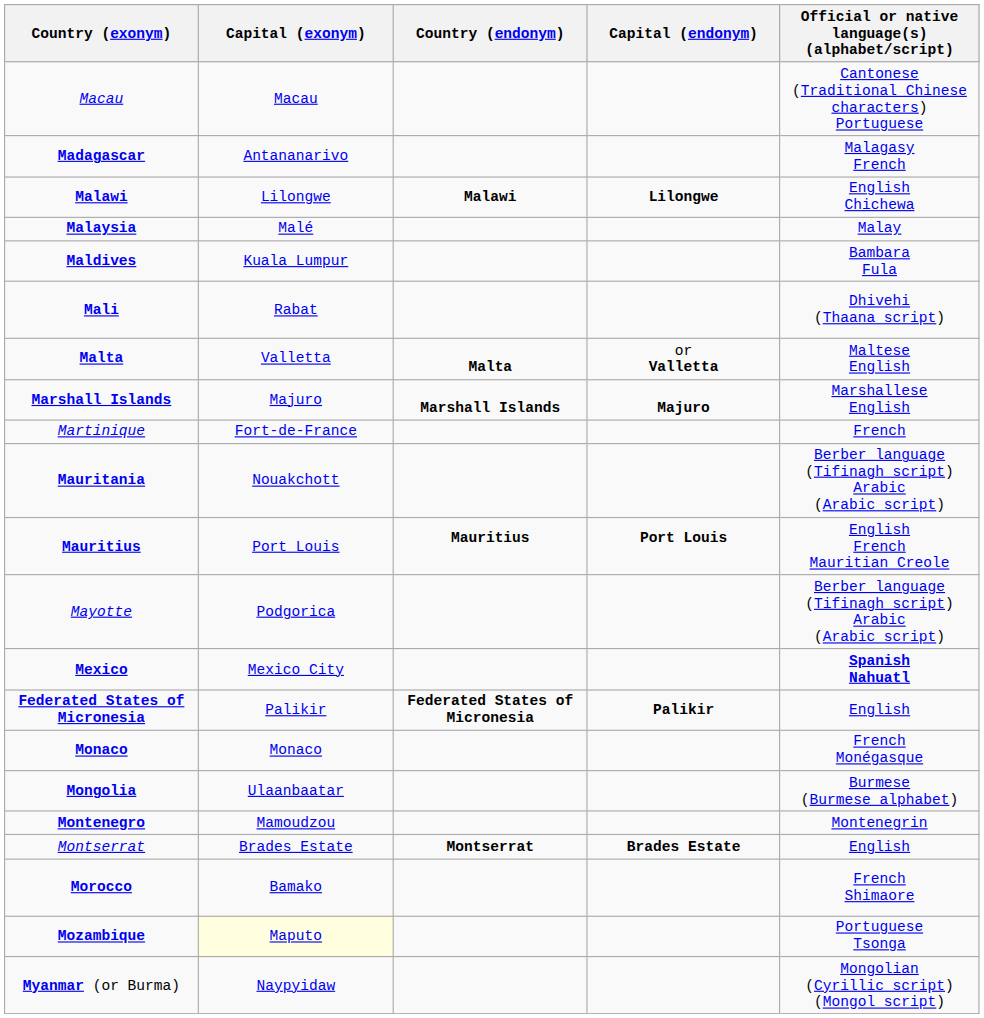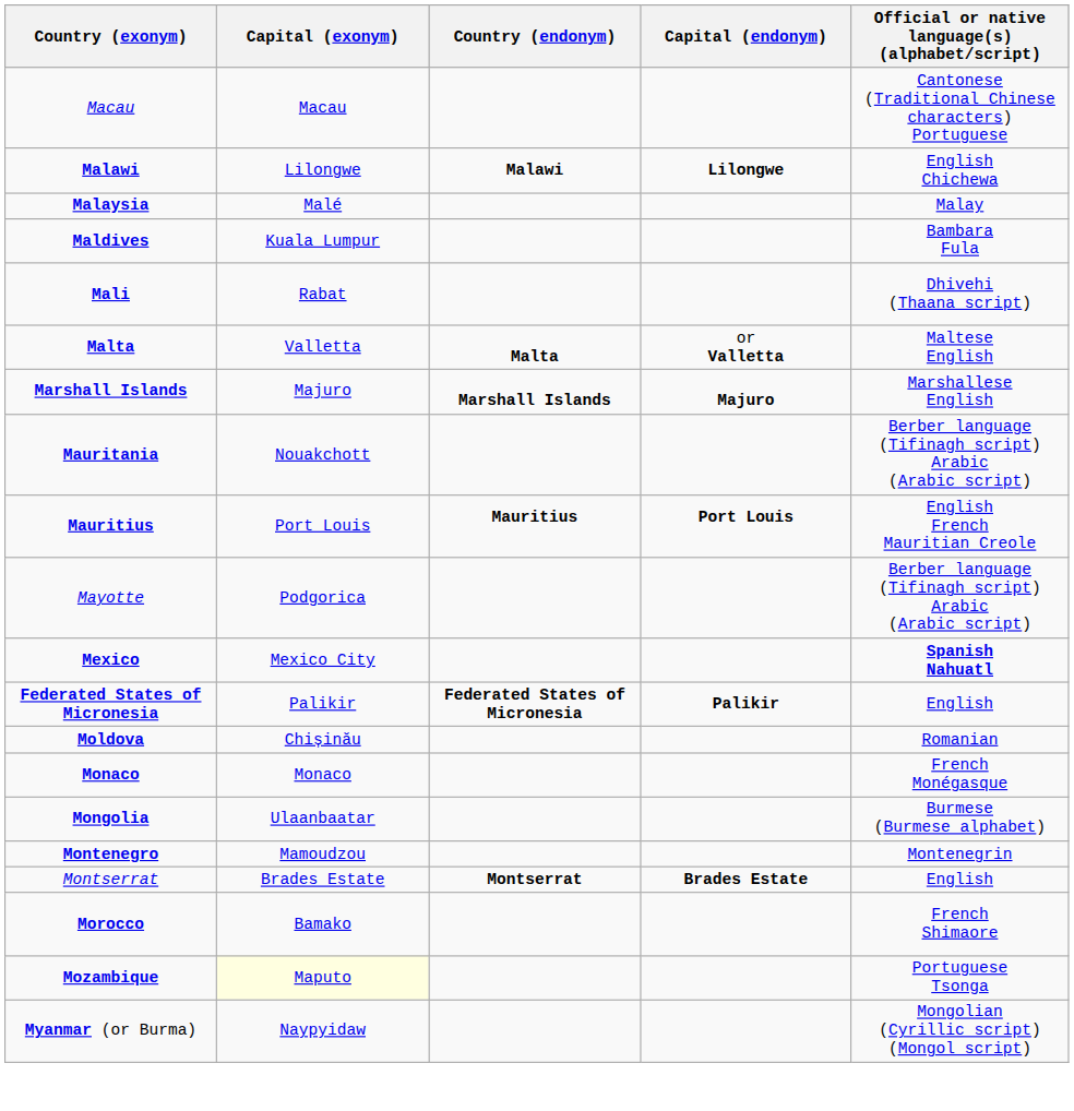 <table style="text-align:center;" class="wikitable">
 <tr style="background:#ccc;">
 <th style="width:175px;">Country (<a href='#'>exonym</a>)</th>
 <th style="width:175px;">Capital (<a href='#'>exonym</a>)</th>
 <th style="width:175px;">Country (<a href='#'>endonym</a>)</th>
 <th style="width:175px;">Capital (<a href='#'>endonym</a>)</th>
 <th style="width:175px;">Official or native language(s) (alphabet/script)</th>
 </tr>
 <tr>
 <td> <em><a href='#'>Macau</a></em></td>
 <td><a href='#'>Macau</a></td>
 <td><strong></strong><br><strong></strong><br><strong></strong></td>
 <td><strong></strong><br><strong></strong><br><strong></strong></td>
 <td><a href='#'>Cantonese</a><br>(<a href='#'>Traditional Chinese characters</a>)<br><a href='#'>Portuguese</a></td>
-</tr>
-<tr>
-<td> <strong><a href='#'>Madagascar</a></strong></td>
-<td><a href='#'>Antananarivo</a></td>
-<td><strong></strong><br><strong></strong></td>
-<td><strong></strong><br><strong></strong></td>
-<td><a href='#'>Malagasy</a><br><a href='#'>French</a></td>
 </tr>
 <tr>
 <td> <strong><a href='#'>Malawi</a></strong></td>
 <td><a href='#'>Lilongwe</a></td>
 <td><strong>Malawi</strong><br><strong></strong></td>
 <td><strong>Lilongwe</strong><br><strong></strong></td>
 <td><a href='#'>English</a><br><a href='#'>Chichewa</a></td>
 </tr>
 <tr>
 <td> <strong><a href='#'>Malaysia</a></strong></td>
 <td><a href='#'>Malé</a></td>
 <td><strong></strong></td>
 <td><strong></strong></td>
 <td><a href='#'>Malay</a></td>
 </tr>
 <tr>
 <td> <strong><a href='#'>Maldives</a></strong></td>
 <td><a href='#'>Kuala Lumpur</a></td>
 <td><strong></strong><br></td>
 <td><strong></strong><br></td>
 <td><a href='#'>Bambara</a><br><a href='#'>Fula</a></td>
 </tr>
 <tr>
 <td> <strong><a href='#'>Mali</a></strong></td>
 <td><a href='#'>Rabat</a></td>
 <td><strong></strong><br><br><strong></strong><br></td>
 <td><strong></strong><br><br><strong></strong><br></td>
 <td><a href='#'>Dhivehi</a><br>(<a href='#'>Thaana script</a>)</td>
 </tr>
 <tr>
 <td> <strong><a href='#'>Malta</a></strong></td>
 <td><a href='#'>Valletta</a></td>
 <td><strong></strong><br><strong>Malta</strong></td>
 <td><strong></strong> or <strong></strong><br><strong>Valletta</strong></td>
 <td><a href='#'>Maltese</a><br><a href='#'>English</a></td>
 </tr>
 <tr>
 <td> <strong><a href='#'>Marshall Islands</a></strong></td>
 <td><a href='#'>Majuro</a></td>
 <td><strong></strong><br><strong>Marshall Islands</strong></td>
 <td><strong></strong><br><strong>Majuro</strong></td>
 <td><a href='#'>Marshallese</a> <br><a href='#'>English</a></td>
 </tr>
 <tr>
-<td> <em><a href='#'>Martinique</a></em></td>
-<td><a href='#'>Fort-de-France</a></td>
-<td><strong></strong></td>
-<td><strong></strong></td>
-<td><a href='#'>French</a></td>
-</tr>
-<tr>
 <td> <strong><a href='#'>Mauritania</a></strong></td>
 <td><a href='#'>Nouakchott</a></td>
 <td><strong></strong><br><strong></strong><br><strong></strong><br></td>
 <td><strong></strong><br><strong></strong><br><strong></strong><br></td>
 <td><a href='#'>Berber language</a><br>(<a href='#'>Tifinagh script</a>)<br><a href='#'>Arabic</a><br>(<a href='#'>Arabic script</a>)</td>
 </tr>
 <tr>
 <td> <strong><a href='#'>Mauritius</a></strong></td>
 <td><a href='#'>Port Louis</a></td>
 <td><strong>Mauritius</strong><br><strong></strong><br><strong></strong></td>
 <td><strong>Port Louis</strong><br><strong></strong><br><strong></strong></td>
 <td><a href='#'>English</a><br><a href='#'>French</a><br><a href='#'>Mauritian Creole</a></td>
 </tr>
 <tr>
 <td> <em><a href='#'>Mayotte</a></em></td>
 <td><a href='#'>Podgorica</a></td>
 <td><strong></strong><br><strong></strong></td>
 <td><strong></strong><br><strong></strong></td>
 <td><a href='#'>Berber language</a><br>(<a href='#'>Tifinagh script</a>)<br><a href='#'>Arabic</a><br>(<a href='#'>Arabic script</a>)</td>
 </tr>
 <tr>
 <td> <strong><a href='#'>Mexico</a></strong></td>
 <td><a href='#'>Mexico City</a></td>
 <td><strong></strong><br><strong></strong></td>
 <td><strong></strong><br><strong></strong></td>
 <td><strong><a href='#'>Spanish</a><br><a href='#'>Nahuatl</a></strong></td>
 </tr>
 <tr>
 <td> <strong><a href='#'>Federated States of Micronesia</a></strong></td>
 <td><a href='#'>Palikir</a></td>
 <td><strong>Federated States of Micronesia</strong></td>
 <td><strong>Palikir</strong></td>
 <td><a href='#'>English</a></td>
+</tr>
+<tr>
+<td> <strong><a href='#'>Moldova</a></strong></td>
+<td><a href='#'>Chișinău</a></td>
+<td><strong></strong></td>
+<td><strong></strong></td>
+<td><a href='#'>Romanian</a></td>
 </tr>
 <tr>
 <td> <strong><a href='#'>Monaco</a></strong></td>
 <td><a href='#'>Monaco</a></td>
 <td><strong></strong><br><strong></strong></td>
 <td><strong></strong><br><strong></strong></td>
 <td><a href='#'>French</a><br><a href='#'>Monégasque</a></td>
 </tr>
 <tr>
 <td> <strong><a href='#'>Mongolia</a></strong></td>
 <td><a href='#'>Ulaanbaatar</a></td>
 <td><strong></strong><br><br></td>
 <td><strong></strong><br><br></td>
 <td><a href='#'>Burmese</a><br>(<a href='#'>Burmese alphabet</a>)</td>
 </tr>
 <tr>
 <td> <strong><a href='#'>Montenegro</a></strong></td>
 <td><a href='#'>Mamoudzou</a></td>
 <td><strong></strong><br></td>
 <td><strong></strong><br></td>
 <td><a href='#'>Montenegrin</a></td>
 </tr>
 <tr>
 <td> <em><a href='#'>Montserrat</a></em></td>
 <td><a href='#'>Brades Estate</a></td>
 <td><strong>Montserrat</strong></td>
 <td><strong>Brades Estate</strong></td>
 <td><a href='#'>English</a></td>
 </tr>
 <tr>
 <td> <strong><a href='#'>Morocco</a></strong></td>
 <td><a href='#'>Bamako</a></td>
 <td><strong></strong><br><br><strong></strong><br></td>
 <td><strong></strong><br><br><strong></strong><br></td>
 <td><a href='#'>French</a><br><a href='#'>Shimaore</a></td>
 </tr>
 <tr>
 <td> <strong><a href='#'>Mozambique</a></strong></td>
 <td style="background: lightyellow;"><a href='#'>Maputo</a></td>
 <td><strong></strong><br><strong></strong></td>
 <td><strong></strong><br><strong></strong></td>
 <td><a href='#'>Portuguese</a><br><a href='#'>Tsonga</a></td>
 </tr>
 <tr>
 <td> <strong><a href='#'>Myanmar</a></strong> (or Burma)</td>
 <td><a href='#'>Naypyidaw</a></td>
 <td><strong></strong><br></td>
 <td><strong></strong><br></td>
 <td><a href='#'>Mongolian</a><br>(<a href='#'>Cyrillic script</a>)<br>(<a href='#'>Mongol script</a>)</td>
 </tr>
 </table>
